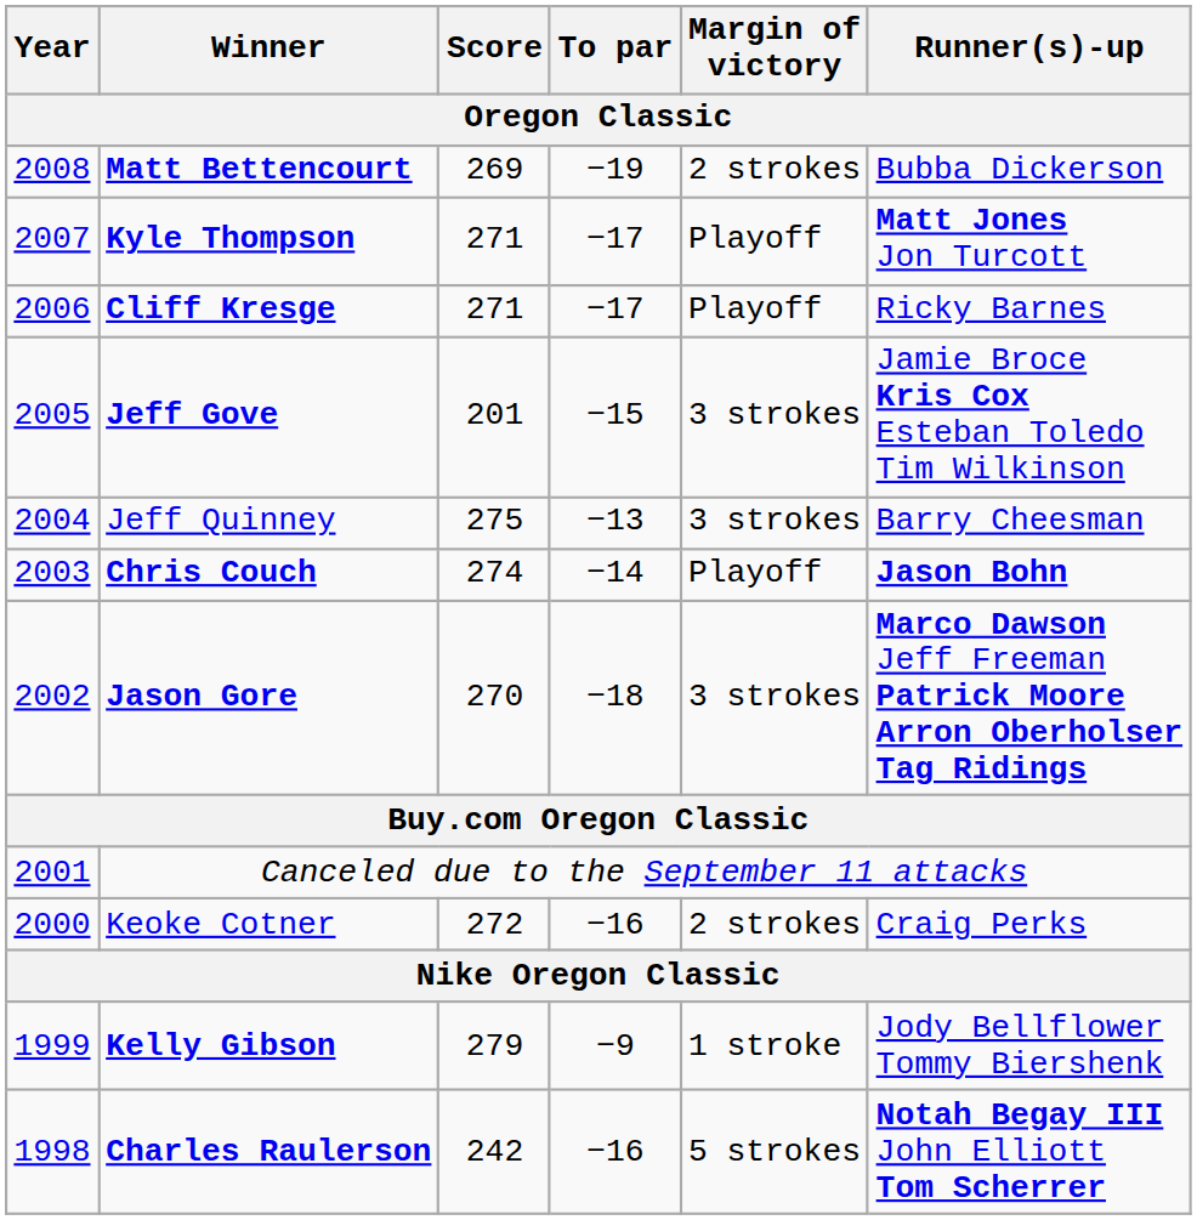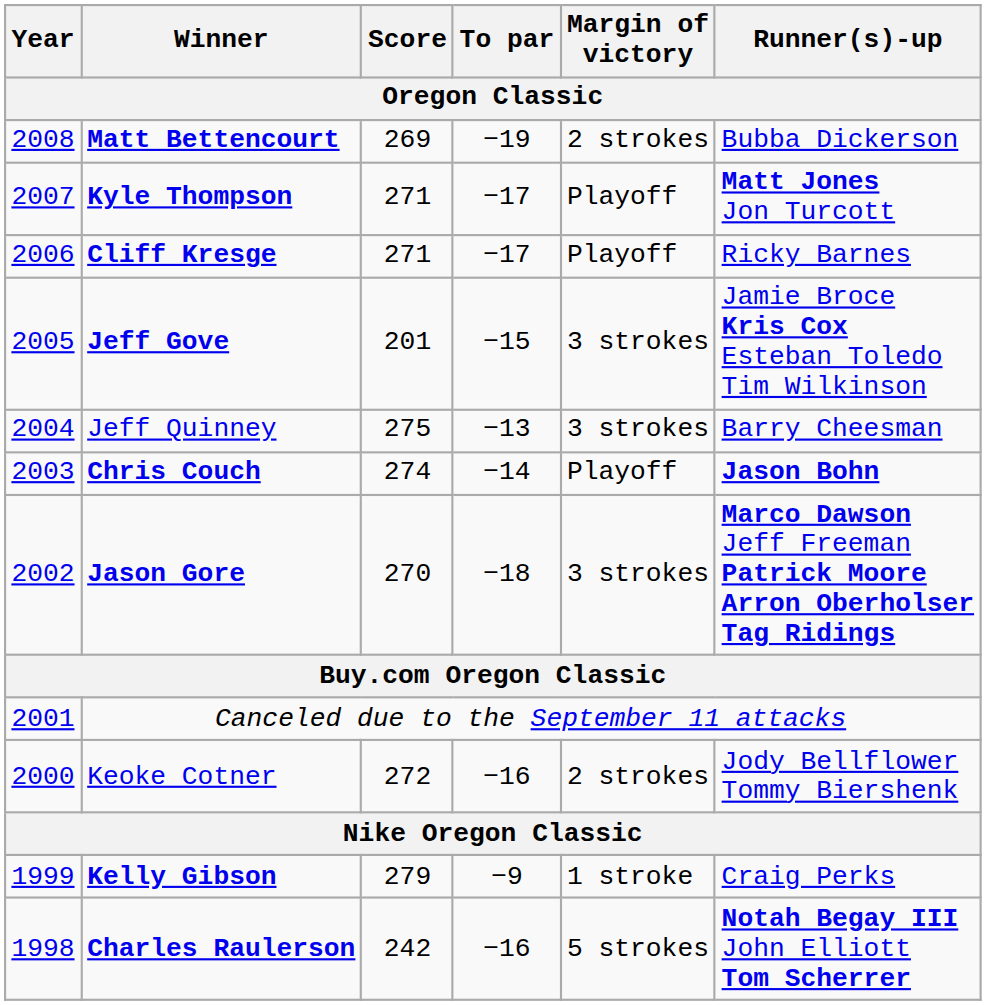 <table class=wikitable style=font-size:95%>
 <tr>
 <th>Year</th>
 <th>Winner</th>
 <th>Score</th>
 <th>To par</th>
 <th>Margin of<br>victory</th>
 <th>Runner(s)-up</th>
 </tr>
 <tr>
 <th colspan=7>Oregon Classic</th>
 </tr>
 <tr>
 <td><a href='#'>2008</a></td>
 <td> <strong><a href='#'>Matt Bettencourt</a></strong></td>
 <td align=center>269</td>
 <td align=center>−19</td>
 <td>2 strokes</td>
 <td> <a href='#'>Bubba Dickerson</a></td>
 </tr>
 <tr>
 <td><a href='#'>2007</a></td>
 <td> <strong><a href='#'>Kyle Thompson</a></strong></td>
 <td align=center>271</td>
 <td align=center>−17</td>
 <td>Playoff</td>
 <td> <strong><a href='#'>Matt Jones</a></strong><br> <a href='#'>Jon Turcott</a></td>
 </tr>
 <tr>
 <td><a href='#'>2006</a></td>
 <td> <strong><a href='#'>Cliff Kresge</a></strong></td>
 <td align=center>271</td>
 <td align=center>−17</td>
 <td>Playoff</td>
 <td> <a href='#'>Ricky Barnes</a></td>
 </tr>
 <tr>
 <td><a href='#'>2005</a></td>
 <td> <strong><a href='#'>Jeff Gove</a></strong></td>
 <td align=center>201</td>
 <td align=center>−15</td>
 <td>3 strokes</td>
 <td> <a href='#'>Jamie Broce</a><br> <strong><a href='#'>Kris Cox</a></strong><br> <a href='#'>Esteban Toledo</a><br> <a href='#'>Tim Wilkinson</a></td>
 </tr>
 <tr>
 <td><a href='#'>2004</a></td>
 <td> <a href='#'>Jeff Quinney</a></td>
 <td align=center>275</td>
 <td align=center>−13</td>
 <td>3 strokes</td>
 <td> <a href='#'>Barry Cheesman</a></td>
 </tr>
 <tr>
 <td><a href='#'>2003</a></td>
 <td> <strong><a href='#'>Chris Couch</a></strong></td>
 <td align=center>274</td>
 <td align=center>−14</td>
 <td>Playoff</td>
 <td> <strong><a href='#'>Jason Bohn</a></strong></td>
 </tr>
 <tr>
 <td><a href='#'>2002</a></td>
 <td> <strong><a href='#'>Jason Gore</a></strong></td>
 <td align=center>270</td>
 <td align=center>−18</td>
 <td>3 strokes</td>
 <td> <strong><a href='#'>Marco Dawson</a></strong><br> <a href='#'>Jeff Freeman</a><br> <strong><a href='#'>Patrick Moore</a></strong><br> <strong><a href='#'>Arron Oberholser</a></strong><br> <strong><a href='#'>Tag Ridings</a></strong></td>
 </tr>
 <tr>
 <th colspan=7>Buy.com Oregon Classic</th>
 </tr>
 <tr>
 <td><a href='#'>2001</a></td>
 <td colspan=5 align=center><em>Canceled due to the <a href='#'>September 11 attacks</a></em></td>
 </tr>
 <tr>
 <td><a href='#'>2000</a></td>
 <td> <a href='#'>Keoke Cotner</a></td>
 <td align=center>272</td>
 <td align=center>−16</td>
 <td>2 strokes</td>
-<td> <a href='#'>Craig Perks</a></td>
+<td> <a href='#'>Jody Bellflower</a><br> <a href='#'>Tommy Biershenk</a></td>
 </tr>
 <tr>
 <th colspan=7>Nike Oregon Classic</th>
 </tr>
 <tr>
 <td><a href='#'>1999</a></td>
 <td> <strong><a href='#'>Kelly Gibson</a></strong></td>
 <td align=center>279</td>
 <td align=center>−9</td>
 <td>1 stroke</td>
-<td> <a href='#'>Jody Bellflower</a><br> <a href='#'>Tommy Biershenk</a></td>
+<td> <a href='#'>Craig Perks</a></td>
 </tr>
 <tr>
 <td><a href='#'>1998</a></td>
 <td> <strong><a href='#'>Charles Raulerson</a></strong></td>
 <td align=center>242</td>
 <td align=center>−16</td>
 <td>5 strokes</td>
 <td> <strong><a href='#'>Notah Begay III</a></strong><br> <a href='#'>John Elliott</a><br> <strong><a href='#'>Tom Scherrer</a></strong></td>
 </tr>
 </table>
